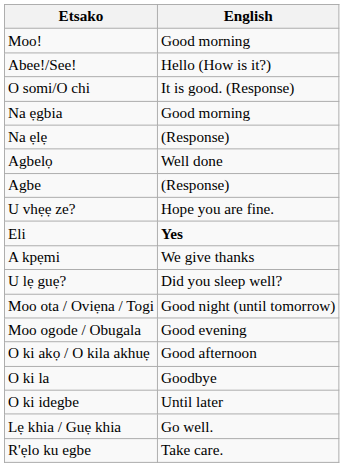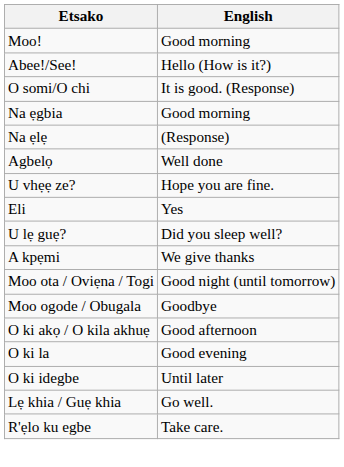 <table class="wikitable">
 <tr>
 <th>Etsako</th>
 <th>English</th>
 </tr>
 <tr>
 <td>Moo!</td>
 <td>Good morning</td>
 </tr>
 <tr>
 <td>Abee!/See!</td>
 <td>Hello (How is it?)</td>
 </tr>
 <tr>
 <td>O somi/O chi</td>
 <td>It is good. (Response)</td>
 </tr>
 <tr>
 <td>Na ẹgbia</td>
 <td>Good morning</td>
 </tr>
 <tr>
 <td>Na ẹlẹ</td>
 <td>(Response)</td>
 </tr>
 <tr>
 <td>Agbelọ</td>
 <td>Well done</td>
 </tr>
 <tr>
-<td>Agbe</td>
-<td>(Response)</td>
-</tr>
-<tr>
 <td>U vhẹẹ ze?</td>
 <td>Hope you are fine.</td>
 </tr>
 <tr>
 <td>Eli</td>
-<td><strong>Yes</strong></td>
+<td>Yes</td>
+</tr>
+<tr>
+<td>U lẹ guẹ?</td>
+<td>Did you sleep well?</td>
 </tr>
 <tr>
 <td>A kpẹmi</td>
 <td>We give thanks</td>
-</tr>
-<tr>
-<td>U lẹ guẹ?</td>
-<td>Did you sleep well?</td>
 </tr>
 <tr>
 <td>Moo ota / Oviẹna / Togi</td>
 <td>Good night (until tomorrow)</td>
 </tr>
 <tr>
 <td>Moo ogode / Obugala</td>
-<td>Good evening</td>
+<td>Goodbye</td>
 </tr>
 <tr>
 <td>O ki akọ / O kila akhuẹ</td>
 <td>Good afternoon</td>
 </tr>
 <tr>
 <td>O ki la</td>
-<td>Goodbye</td>
+<td>Good evening</td>
 </tr>
 <tr>
 <td>O ki idegbe</td>
 <td>Until later</td>
 </tr>
 <tr>
 <td>Lẹ khia / Guẹ khia</td>
 <td>Go well.</td>
 </tr>
 <tr>
 <td>R'ẹlo ku egbe</td>
 <td>Take care.</td>
 </tr>
 </table>
